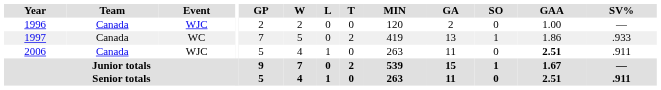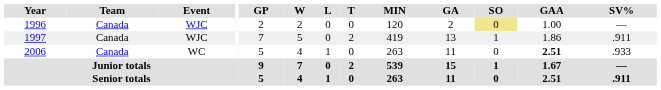 <table border="0" cellpadding="1" cellspacing="0" ID="Table3" style="text-align:center; width:60em">
 <tr ALIGN="center" bgcolor="#e0e0e0">
 <th>Year</th>
 <th>Team</th>
 <th>Event</th>
 <th rowspan="99" bgcolor="#ffffff"></th>
 <th>GP</th>
 <th>W</th>
 <th>L</th>
 <th>T</th>
 <th>MIN</th>
 <th>GA</th>
 <th>SO</th>
 <th>GAA</th>
 <th>SV%</th>
 </tr>
 <tr>
 <td><a href='#'>1996</a></td>
 <td><a href='#'>Canada</a></td>
 <td><a href='#'>WJC</a></td>
 <td>2</td>
 <td>2</td>
 <td>0</td>
 <td>0</td>
 <td>120</td>
 <td>2</td>
-<td>0</td>
+<td style="background: khaki;">0</td>
 <td>1.00</td>
 <td>—</td>
 </tr>
 <tr bgcolor="#f0f0f0">
 <td><a href='#'>1997</a></td>
 <td>Canada</td>
-<td>WC</td>
+<td>WJC</td>
 <td>7</td>
 <td>5</td>
 <td>0</td>
 <td>2</td>
 <td>419</td>
 <td>13</td>
 <td>1</td>
 <td>1.86</td>
-<td>.933</td>
+<td>.911</td>
 </tr>
 <tr>
 <td><a href='#'>2006</a></td>
 <td><a href='#'>Canada</a></td>
-<td>WJC</td>
+<td>WC</td>
 <td>5</td>
 <td>4</td>
 <td>1</td>
 <td>0</td>
 <td>263</td>
 <td>11</td>
 <td>0</td>
 <td><strong>2.51</strong></td>
-<td>.911</td>
+<td>.933</td>
 </tr>
 <tr bgcolor="#e0e0e0">
 <th colspan="4">Junior totals</th>
 <th>9</th>
 <th>7</th>
 <th>0</th>
 <th>2</th>
 <th>539</th>
 <th>15</th>
 <th>1</th>
 <th>1.67</th>
 <th>—</th>
 </tr>
 <tr bgcolor="#e0e0e0">
 <th colspan="4">Senior totals</th>
 <th>5</th>
 <th>4</th>
 <th>1</th>
 <th>0</th>
 <th>263</th>
 <th>11</th>
 <th>0</th>
 <th>2.51</th>
 <th>.911</th>
 </tr>
 </table>
